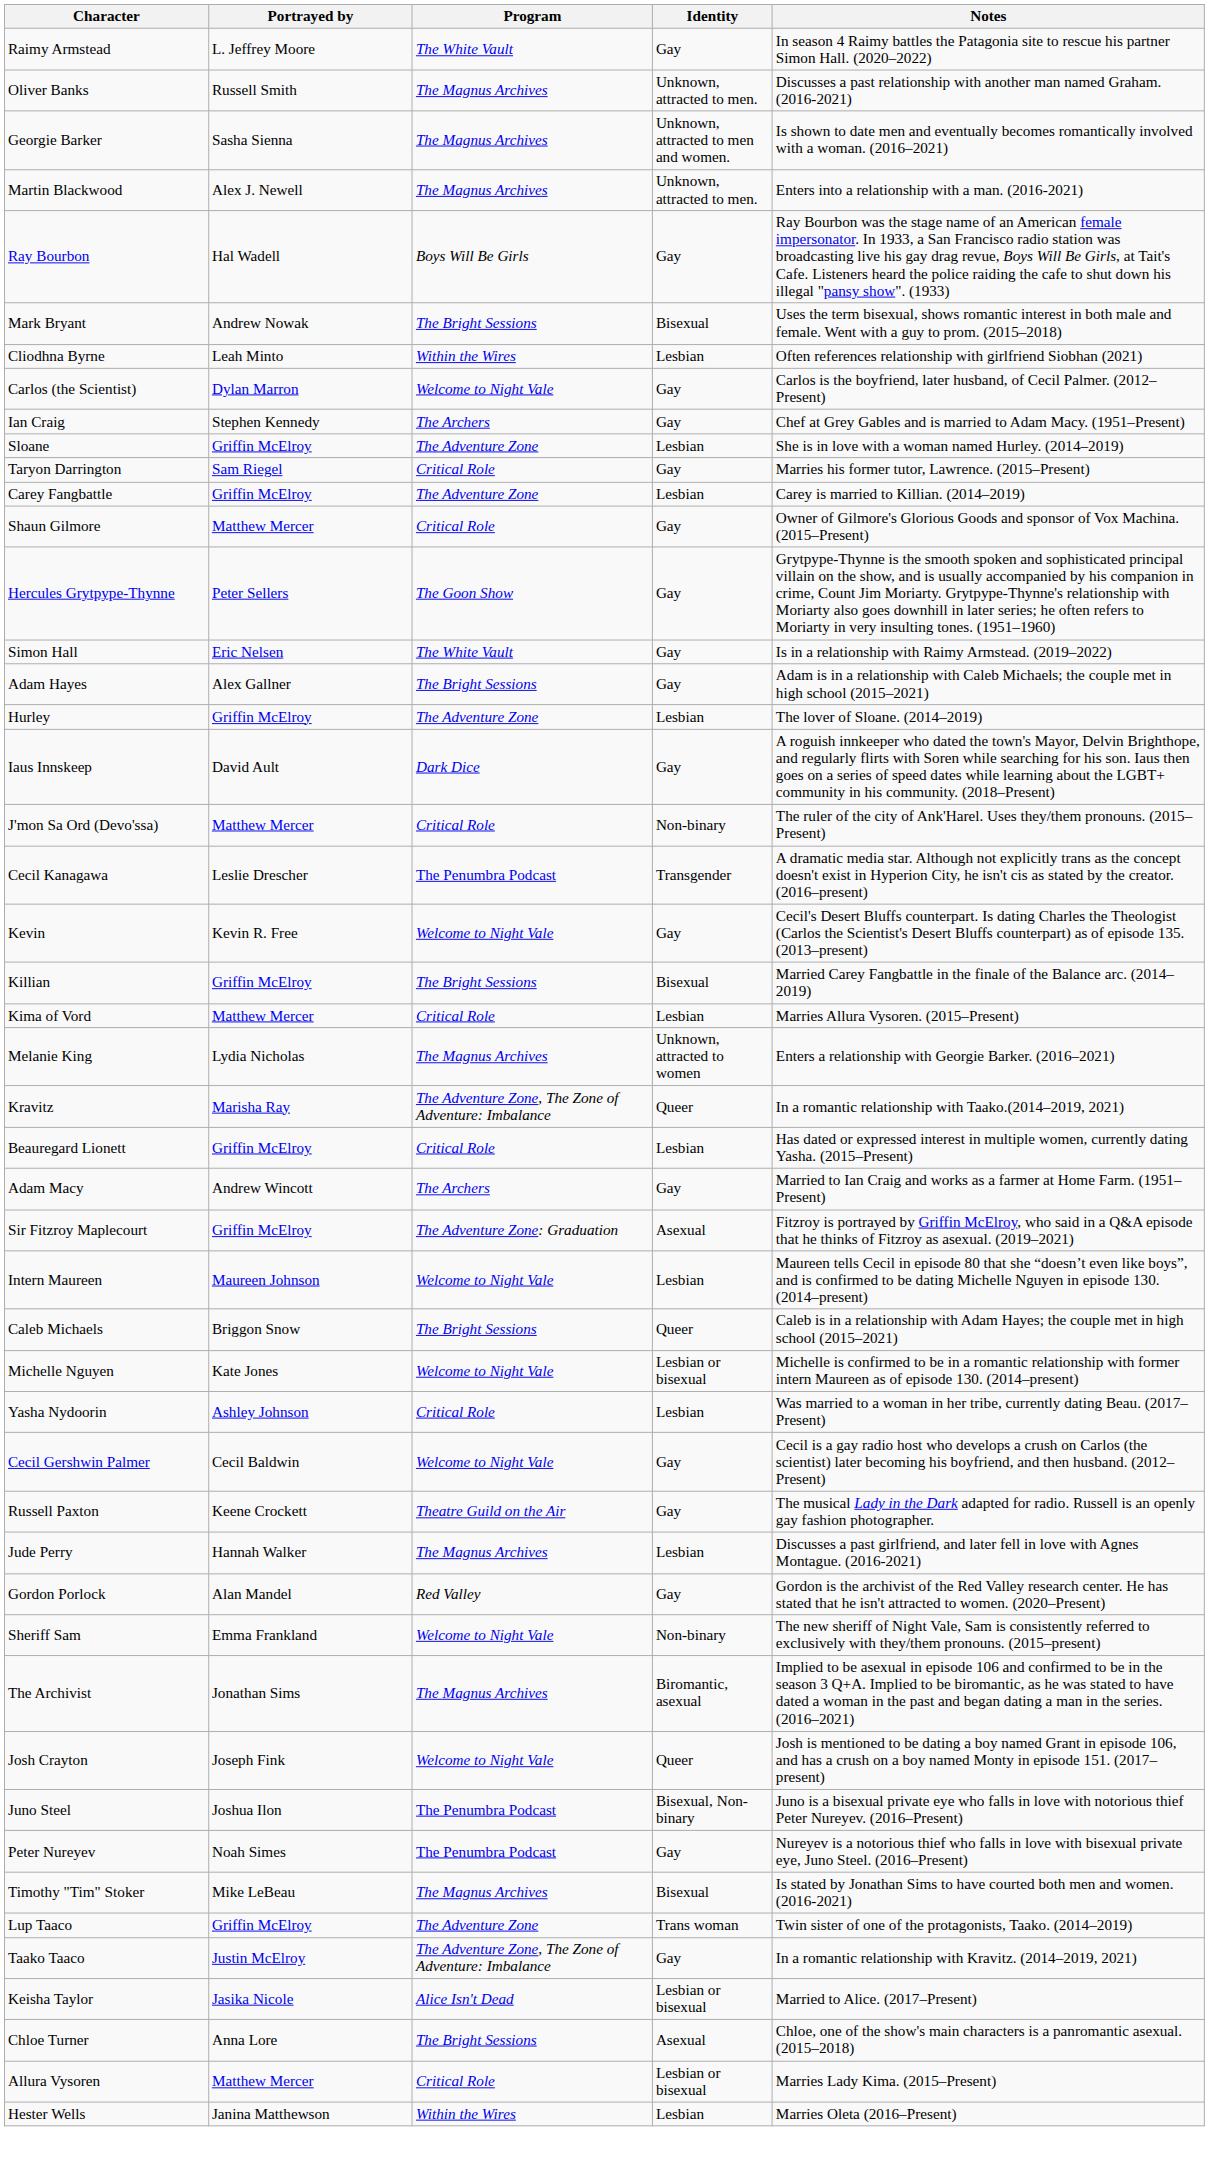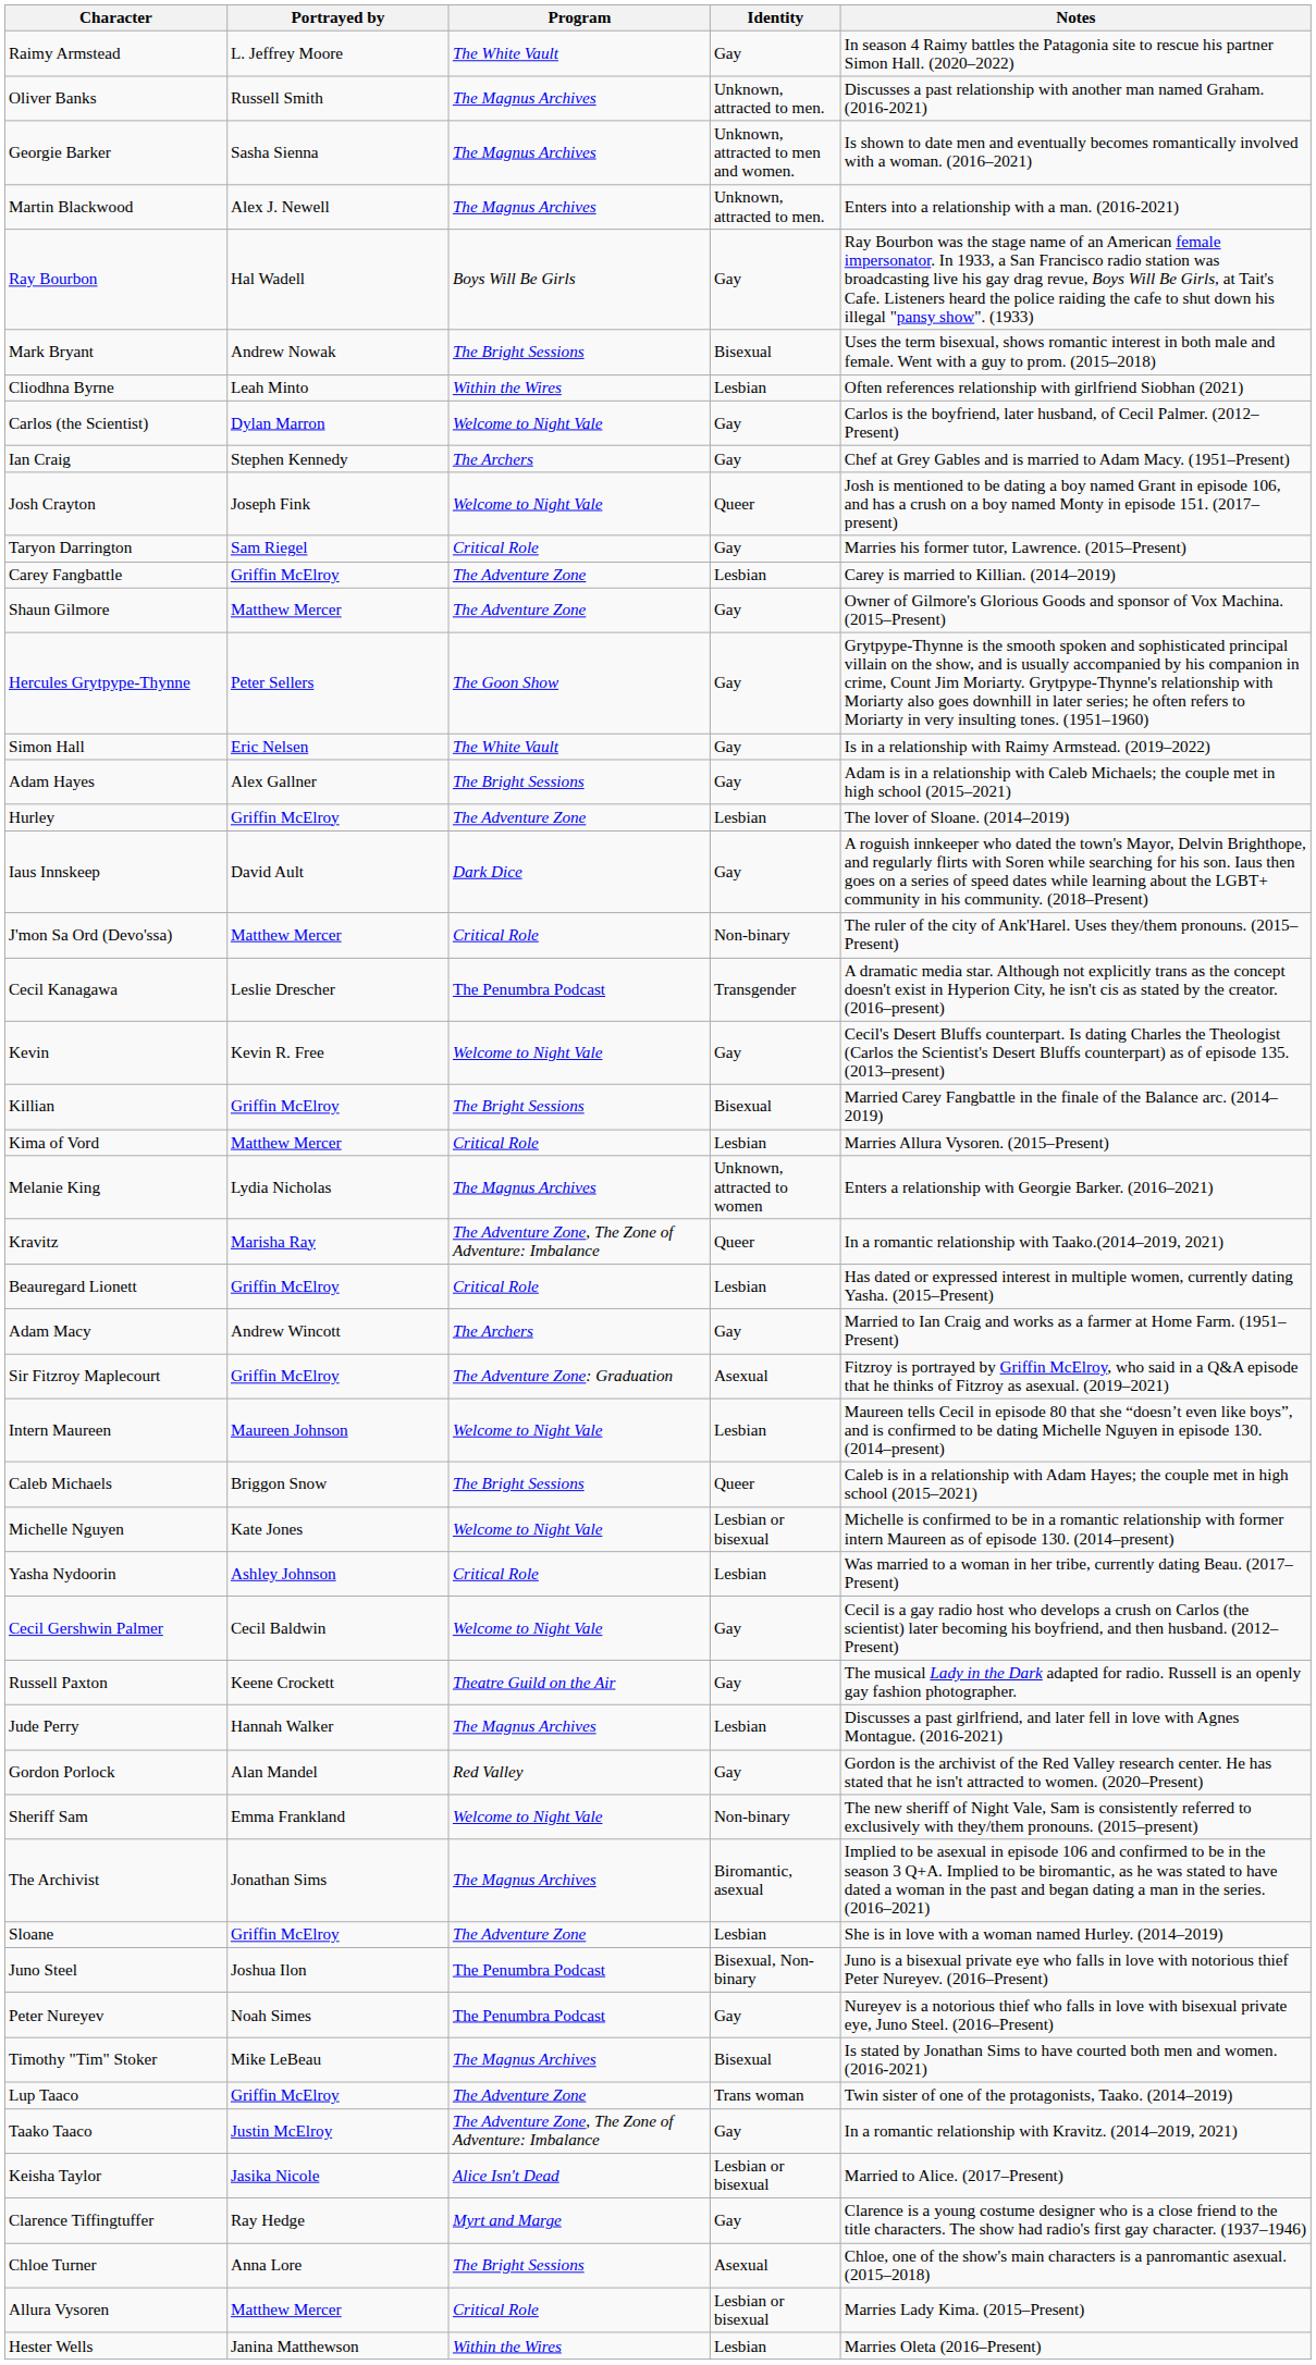 <table class="wikitable sortable" style="width:100%">
 <tr>
 <th style="width:17%;">Character</th>
 <th style="width:17%;">Portrayed by</th>
 <th style="width:20%;">Program</th>
 <th style="width:10%;">Identity</th>
 <th width=>Notes</th>
 </tr>
 <tr>
 <td>Raimy Armstead</td>
 <td>L. Jeffrey Moore</td>
 <td><em><a href='#'>The White Vault</a></em></td>
 <td>Gay</td>
 <td>In season 4 Raimy battles the Patagonia site to rescue his partner Simon Hall. (2020–2022)</td>
 </tr>
 <tr>
 <td>Oliver Banks</td>
 <td>Russell Smith</td>
 <td><em><a href='#'>The Magnus Archives</a></em></td>
 <td>Unknown, attracted to men.</td>
 <td>Discusses a past relationship with another man named Graham. (2016-2021)</td>
 </tr>
 <tr>
 <td>Georgie Barker</td>
 <td>Sasha Sienna</td>
 <td><em><a href='#'>The Magnus Archives</a></em></td>
 <td>Unknown, attracted to men and women.</td>
 <td>Is shown to date men and eventually becomes romantically involved with a woman. (2016–2021)</td>
 </tr>
 <tr>
 <td>Martin Blackwood</td>
 <td>Alex J. Newell</td>
 <td><em><a href='#'>The Magnus Archives</a></em></td>
 <td>Unknown, attracted to men.</td>
 <td>Enters into a relationship with a man. (2016-2021)</td>
 </tr>
 <tr>
 <td><a href='#'>Ray Bourbon</a></td>
 <td>Hal Wadell</td>
 <td><em>Boys Will Be Girls</em></td>
 <td>Gay</td>
 <td>Ray Bourbon was the stage name of an American <a href='#'>female impersonator</a>. In 1933, a San Francisco radio station was broadcasting live his gay drag revue, <em>Boys Will Be Girls</em>, at Tait's Cafe. Listeners heard the police raiding the cafe to shut down his illegal "<a href='#'>pansy show</a>". (1933)</td>
 </tr>
 <tr>
 <td>Mark Bryant</td>
 <td>Andrew Nowak</td>
 <td><em><a href='#'>The Bright Sessions</a></em></td>
 <td>Bisexual</td>
 <td>Uses the term bisexual, shows romantic interest in both male and female. Went with a guy to prom. (2015–2018)</td>
 </tr>
 <tr>
 <td>Cliodhna Byrne</td>
 <td>Leah Minto</td>
 <td><em><a href='#'>Within the Wires</a></em></td>
 <td>Lesbian</td>
 <td>Often references relationship with girlfriend Siobhan  (2021)</td>
 </tr>
 <tr>
 <td>Carlos (the Scientist)</td>
 <td><a href='#'>Dylan Marron</a></td>
 <td><em><a href='#'>Welcome to Night Vale</a></em></td>
 <td>Gay</td>
 <td>Carlos is the boyfriend, later husband, of Cecil Palmer. (2012–Present)</td>
 </tr>
 <tr>
 <td>Ian Craig</td>
 <td>Stephen Kennedy</td>
 <td><em><a href='#'>The Archers</a></em></td>
 <td>Gay</td>
 <td>Chef at Grey Gables and is married to Adam Macy. (1951–Present)</td>
 </tr>
 <tr>
-<td>Sloane</td>
-<td><a href='#'>Griffin McElroy</a></td>
-<td><em><a href='#'>The Adventure Zone</a></em></td>
-<td>Lesbian</td>
-<td>She is in love with a woman named Hurley. (2014–2019)</td>
+<td>Josh Crayton</td>
+<td>Joseph Fink</td>
+<td><em><a href='#'>Welcome to Night Vale</a></em></td>
+<td>Queer</td>
+<td>Josh is mentioned to be dating a boy named Grant in episode 106, and has a crush on a boy named Monty in episode 151. (2017–present)</td>
 </tr>
 <tr>
 <td>Taryon Darrington</td>
 <td><a href='#'>Sam Riegel</a></td>
 <td><em><a href='#'>Critical Role</a></em></td>
 <td>Gay</td>
 <td>Marries his former tutor, Lawrence. (2015–Present)</td>
 </tr>
 <tr>
 <td>Carey Fangbattle</td>
 <td><a href='#'>Griffin McElroy</a></td>
 <td><em><a href='#'>The Adventure Zone</a></em></td>
 <td>Lesbian</td>
 <td>Carey is married to Killian. (2014–2019)</td>
 </tr>
 <tr>
 <td>Shaun Gilmore</td>
 <td><a href='#'>Matthew Mercer</a></td>
-<td><em><a href='#'>Critical Role</a></em></td>
+<td><em><a href='#'>The Adventure Zone</a></em></td>
 <td>Gay</td>
 <td>Owner of Gilmore's Glorious Goods and sponsor of Vox Machina. (2015–Present)</td>
 </tr>
 <tr>
 <td><a href='#'>Hercules Grytpype-Thynne</a></td>
 <td><a href='#'>Peter Sellers</a></td>
 <td><em><a href='#'>The Goon Show</a></em></td>
 <td>Gay</td>
 <td>Grytpype-Thynne is the smooth spoken and sophisticated principal villain on the show, and is usually accompanied by his companion in crime, Count Jim Moriarty. Grytpype-Thynne's relationship with Moriarty also goes downhill in later series; he often refers to Moriarty in very insulting tones. (1951–1960)</td>
 </tr>
 <tr>
 <td>Simon Hall</td>
 <td><a href='#'>Eric Nelsen</a></td>
 <td><em><a href='#'>The White Vault</a></em></td>
 <td>Gay</td>
 <td>Is in a relationship with Raimy Armstead. (2019–2022)</td>
 </tr>
 <tr>
 <td>Adam Hayes</td>
 <td>Alex Gallner</td>
 <td><em><a href='#'>The Bright Sessions</a></em></td>
 <td>Gay</td>
 <td>Adam is in a relationship with Caleb Michaels; the couple met in high school (2015–2021)</td>
 </tr>
 <tr>
 <td>Hurley</td>
 <td><a href='#'>Griffin McElroy</a></td>
 <td><em><a href='#'>The Adventure Zone</a></em></td>
 <td>Lesbian</td>
 <td>The lover of Sloane. (2014–2019)</td>
 </tr>
 <tr>
 <td>Iaus Innskeep</td>
 <td>David Ault</td>
 <td><em><a href='#'>Dark Dice</a></em></td>
 <td>Gay</td>
 <td>A roguish innkeeper who dated the town's Mayor, Delvin Brighthope, and regularly flirts with Soren while searching for his son. Iaus then goes on a series of speed dates while learning about the LGBT+ community in his community. (2018–Present)</td>
 </tr>
 <tr>
 <td>J'mon Sa Ord (Devo'ssa)</td>
 <td><a href='#'>Matthew Mercer</a></td>
 <td><em><a href='#'>Critical Role</a></em></td>
 <td>Non-binary</td>
 <td>The ruler of the city of Ank'Harel. Uses they/them pronouns. (2015–Present)</td>
 </tr>
 <tr>
 <td>Cecil Kanagawa</td>
 <td>Leslie Drescher</td>
 <td><a href='#'>The Penumbra Podcast</a></td>
 <td>Transgender</td>
 <td>A dramatic media star. Although not explicitly trans as the concept doesn't exist in Hyperion City, he isn't cis as stated by the creator. (2016–present)</td>
 </tr>
 <tr>
 <td>Kevin</td>
 <td>Kevin R. Free</td>
 <td><em><a href='#'>Welcome to Night Vale</a></em></td>
 <td>Gay</td>
 <td>Cecil's Desert Bluffs counterpart. Is dating Charles the Theologist (Carlos the Scientist's Desert Bluffs counterpart) as of episode 135. (2013–present)</td>
 </tr>
 <tr>
 <td>Killian</td>
 <td><a href='#'>Griffin McElroy</a></td>
 <td><em><a href='#'>The Bright Sessions</a></em></td>
 <td>Bisexual</td>
 <td>Married Carey Fangbattle in the finale of the Balance arc. (2014–2019)</td>
 </tr>
 <tr>
 <td>Kima of Vord</td>
 <td><a href='#'>Matthew Mercer</a></td>
 <td><em><a href='#'>Critical Role</a></em></td>
 <td>Lesbian</td>
 <td>Marries Allura Vysoren. (2015–Present)</td>
 </tr>
 <tr>
 <td>Melanie King</td>
 <td>Lydia Nicholas</td>
 <td><em><a href='#'>The Magnus Archives</a></em></td>
 <td>Unknown, attracted to women</td>
 <td>Enters a relationship with Georgie Barker. (2016–2021)</td>
 </tr>
 <tr>
 <td>Kravitz</td>
 <td><a href='#'>Marisha Ray</a></td>
 <td><em><a href='#'>The Adventure Zone</a></em>, <em>The Zone of Adventure: Imbalance</em></td>
 <td>Queer</td>
 <td>In a romantic relationship with Taako.(2014–2019, 2021)</td>
 </tr>
 <tr>
 <td>Beauregard Lionett</td>
 <td><a href='#'>Griffin McElroy</a></td>
 <td><em><a href='#'>Critical Role</a></em></td>
 <td>Lesbian</td>
 <td>Has dated or expressed interest in multiple women, currently dating Yasha. (2015–Present)</td>
 </tr>
 <tr>
 <td>Adam Macy</td>
 <td>Andrew Wincott</td>
 <td><em><a href='#'>The Archers</a></em></td>
 <td>Gay</td>
 <td>Married to Ian Craig and works as a farmer at Home Farm. (1951–Present)</td>
 </tr>
 <tr>
 <td>Sir Fitzroy Maplecourt</td>
 <td><a href='#'>Griffin McElroy</a></td>
 <td><em><a href='#'>The Adventure Zone</a>: Graduation</em></td>
 <td>Asexual</td>
 <td>Fitzroy is portrayed by <a href='#'>Griffin McElroy</a>, who said in a Q&A episode that he thinks of Fitzroy as asexual. (2019–2021)</td>
 </tr>
 <tr>
 <td>Intern Maureen</td>
 <td><a href='#'>Maureen Johnson</a></td>
 <td><em><a href='#'>Welcome to Night Vale</a></em></td>
 <td>Lesbian</td>
 <td>Maureen tells Cecil in episode 80 that she “doesn’t even like boys”, and is confirmed to be dating Michelle Nguyen in episode 130. (2014–present)</td>
 </tr>
 <tr>
 <td>Caleb Michaels</td>
 <td>Briggon Snow</td>
 <td><em><a href='#'>The Bright Sessions</a></em></td>
 <td>Queer</td>
 <td>Caleb is in a relationship with Adam Hayes; the couple met in high school (2015–2021)</td>
 </tr>
 <tr>
 <td>Michelle Nguyen</td>
 <td>Kate Jones</td>
 <td><em><a href='#'>Welcome to Night Vale</a></em></td>
 <td>Lesbian or bisexual</td>
 <td>Michelle is confirmed to be in a romantic relationship with former intern Maureen as of episode 130. (2014–present)</td>
 </tr>
 <tr>
 <td>Yasha Nydoorin</td>
 <td><a href='#'>Ashley Johnson</a></td>
 <td><em><a href='#'>Critical Role</a></em></td>
 <td>Lesbian</td>
 <td>Was married to a woman in her tribe, currently dating Beau. (2017–Present)</td>
 </tr>
 <tr>
 <td><a href='#'>Cecil Gershwin Palmer</a></td>
 <td>Cecil Baldwin</td>
 <td><em><a href='#'>Welcome to Night Vale</a></em></td>
 <td>Gay</td>
 <td>Cecil is a gay radio host who develops a crush on Carlos (the scientist) later becoming his boyfriend, and then husband. (2012–Present)</td>
 </tr>
 <tr>
 <td>Russell Paxton</td>
 <td>Keene Crockett</td>
 <td><em><a href='#'>Theatre Guild on the Air</a></em></td>
 <td>Gay</td>
 <td>The musical <em><a href='#'>Lady in the Dark</a></em> adapted for radio. Russell is an openly gay fashion photographer.</td>
 </tr>
 <tr>
 <td>Jude Perry</td>
 <td>Hannah Walker</td>
 <td><em><a href='#'>The Magnus Archives</a></em></td>
 <td>Lesbian</td>
 <td>Discusses a past girlfriend, and later fell in love with Agnes Montague. (2016-2021)</td>
 </tr>
 <tr>
 <td>Gordon Porlock</td>
 <td>Alan Mandel</td>
 <td><em>Red Valley</em></td>
 <td>Gay</td>
 <td>Gordon is the archivist of the Red Valley research center. He has stated that he isn't attracted to women. (2020–Present)</td>
 </tr>
 <tr>
 <td>Sheriff Sam</td>
 <td>Emma Frankland</td>
 <td><em><a href='#'>Welcome to Night Vale</a></em></td>
 <td>Non-binary</td>
 <td>The new sheriff of Night Vale, Sam is consistently referred to exclusively with they/them pronouns. (2015–present)</td>
 </tr>
 <tr>
 <td>The Archivist</td>
 <td>Jonathan Sims</td>
 <td><em><a href='#'>The Magnus Archives</a></em></td>
 <td>Biromantic, asexual</td>
 <td>Implied to be asexual in episode 106 and confirmed to be in the season 3 Q+A. Implied to be biromantic, as he was stated to have dated a woman in the past and began dating a man in the series. (2016–2021)</td>
 </tr>
 <tr>
-<td>Josh Crayton</td>
-<td>Joseph Fink</td>
-<td><em><a href='#'>Welcome to Night Vale</a></em></td>
-<td>Queer</td>
-<td>Josh is mentioned to be dating a boy named Grant in episode 106, and has a crush on a boy named Monty in episode 151. (2017–present)</td>
+<td>Sloane</td>
+<td><a href='#'>Griffin McElroy</a></td>
+<td><em><a href='#'>The Adventure Zone</a></em></td>
+<td>Lesbian</td>
+<td>She is in love with a woman named Hurley. (2014–2019)</td>
 </tr>
 <tr>
 <td>Juno Steel</td>
 <td>Joshua Ilon</td>
 <td><a href='#'>The Penumbra Podcast</a></td>
 <td>Bisexual, Non-binary</td>
 <td>Juno is a bisexual private eye who falls in love with notorious thief Peter Nureyev. (2016–Present)</td>
 </tr>
 <tr>
 <td>Peter Nureyev</td>
 <td>Noah Simes</td>
 <td><a href='#'>The Penumbra Podcast</a></td>
 <td>Gay</td>
 <td>Nureyev is a notorious thief who falls in love with bisexual private eye, Juno Steel. (2016–Present)</td>
 </tr>
 <tr>
 <td>Timothy "Tim" Stoker</td>
 <td>Mike LeBeau</td>
 <td><em><a href='#'>The Magnus Archives</a></em></td>
 <td>Bisexual</td>
 <td>Is stated by Jonathan Sims to have courted both men and women. (2016-2021)</td>
 </tr>
 <tr>
 <td>Lup Taaco</td>
 <td><a href='#'>Griffin McElroy</a></td>
 <td><em><a href='#'>The Adventure Zone</a></em></td>
 <td>Trans woman</td>
 <td>Twin sister of one of the protagonists, Taako. (2014–2019)</td>
 </tr>
 <tr>
 <td>Taako Taaco</td>
 <td><a href='#'>Justin McElroy</a></td>
 <td><em><a href='#'>The Adventure Zone</a></em>, <em>The Zone of Adventure: Imbalance</em></td>
 <td>Gay</td>
 <td>In a romantic relationship with Kravitz. (2014–2019, 2021)</td>
 </tr>
 <tr>
 <td>Keisha Taylor</td>
 <td><a href='#'>Jasika Nicole</a></td>
 <td><em><a href='#'>Alice Isn't Dead</a></em></td>
 <td>Lesbian or bisexual</td>
 <td>Married to Alice. (2017–Present)</td>
 </tr>
 <tr>
+<td>Clarence Tiffingtuffer</td>
+<td>Ray Hedge</td>
+<td><em><a href='#'>Myrt and Marge</a></em></td>
+<td>Gay</td>
+<td>Clarence is a young costume designer who is a close friend to the title characters. The show had radio's first gay character. (1937–1946)</td>
+</tr>
+<tr>
 <td>Chloe Turner</td>
 <td>Anna Lore</td>
 <td><em><a href='#'>The Bright Sessions</a></em></td>
 <td>Asexual</td>
 <td>Chloe, one of the show's main characters is a panromantic asexual. (2015–2018)</td>
 </tr>
 <tr>
 <td>Allura Vysoren</td>
 <td><a href='#'>Matthew Mercer</a></td>
 <td><em><a href='#'>Critical Role</a></em></td>
 <td>Lesbian or bisexual</td>
 <td>Marries Lady Kima. (2015–Present)</td>
 </tr>
 <tr>
 <td>Hester Wells</td>
 <td>Janina Matthewson</td>
 <td><em><a href='#'>Within the Wires</a></em></td>
 <td>Lesbian</td>
 <td>Marries Oleta  (2016–Present)</td>
 </tr>
 </table>
